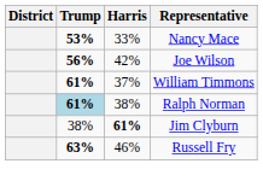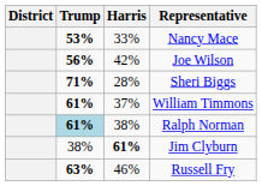 <table class=wikitable>
 <tr>
 <th>District</th>
 <th>Trump</th>
 <th>Harris</th>
 <th>Representative</th>
 </tr>
 <tr align=center>
 <th></th>
 <td><strong>53%</strong></td>
 <td>33%</td>
 <td><a href='#'>Nancy Mace</a></td>
 </tr>
 <tr align=center>
 <th></th>
 <td><strong>56%</strong></td>
 <td>42%</td>
 <td><a href='#'>Joe Wilson</a></td>
+</tr>
+<tr align=center>
+<th></th>
+<td><strong>71%</strong></td>
+<td>28%</td>
+<td><a href='#'>Sheri Biggs</a></td>
 </tr>
 <tr align=center>
 <th></th>
 <td><strong>61%</strong></td>
 <td>37%</td>
 <td><a href='#'>William Timmons</a></td>
 </tr>
 <tr align=center>
 <th></th>
 <td style="background: lightblue;"><strong>61%</strong></td>
 <td>38%</td>
 <td><a href='#'>Ralph Norman</a></td>
 </tr>
 <tr align=center>
 <th></th>
 <td>38%</td>
 <td><strong>61%</strong></td>
 <td><a href='#'>Jim Clyburn</a></td>
 </tr>
 <tr align=center>
 <th></th>
 <td><strong>63%</strong></td>
 <td>46%</td>
 <td><a href='#'>Russell Fry</a></td>
 </tr>
 </table>
